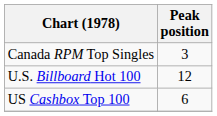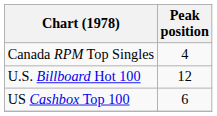 <table class="wikitable">
 <tr>
 <th>Chart (1978)</th>
 <th>Peak<br>position</th>
 </tr>
 <tr>
 <td>Canada <em>RPM</em> Top Singles</td>
-<td style="text-align:center;">3</td>
+<td style="text-align:center;">4</td>
 </tr>
 <tr>
 <td>U.S. <a href='#'><em>Billboard</em> Hot 100</a></td>
 <td align="center">12</td>
 </tr>
 <tr>
 <td align="left">US <a href='#'><em>Cashbox</em> Top 100</a></td>
 <td style="text-align:center;">6</td>
 </tr>
 <tr>
 </tr>
 </table>
